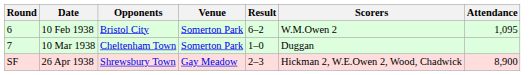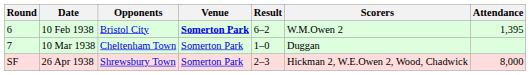 <table class="wikitable">
 <tr>
 <th>Round</th>
 <th>Date</th>
 <th>Opponents</th>
 <th>Venue</th>
 <th>Result</th>
 <th>Scorers</th>
 <th>Attendance</th>
 </tr>
 <tr bgcolor="#ddffdd">
 <td>6</td>
 <td>10 Feb 1938</td>
 <td><a href='#'>Bristol City</a></td>
-<td><a href='#'>Somerton Park</a></td>
+<td><strong><a href='#'>Somerton Park</a></strong></td>
 <td>6–2</td>
 <td>W.M.Owen 2</td>
-<td align="right">1,095</td>
+<td align="right">1,395</td>
 </tr>
 <tr bgcolor="#ddffdd">
 <td>7</td>
 <td>10 Mar 1938</td>
 <td><a href='#'>Cheltenham Town</a></td>
 <td><a href='#'>Somerton Park</a></td>
 <td>1–0</td>
 <td>Duggan</td>
 <td align="right"></td>
 </tr>
 <tr bgcolor="#ffdddd">
 <td>SF</td>
 <td>26 Apr 1938</td>
 <td><a href='#'>Shrewsbury Town</a></td>
-<td><a href='#'>Gay Meadow</a></td>
+<td><a href='#'>Somerton Park</a></td>
 <td>2–3</td>
 <td>Hickman 2, W.E.Owen 2, Wood, Chadwick</td>
-<td align="right">8,900</td>
+<td align="right">8,000</td>
 </tr>
 </table>
